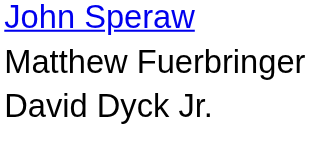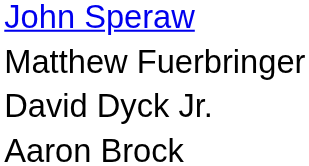 <table>
 <tr>
 <th></th>
 <td> <a href='#'>John Speraw</a></td>
 </tr>
 <tr>
 <th></th>
 <td>Matthew Fuerbringer</td>
 </tr>
 <tr>
 <th></th>
 <td>David Dyck Jr.</td>
 </tr>
+<tr>
+<th></th>
+<td>Aaron Brock</td>
+</tr>
 </table>
